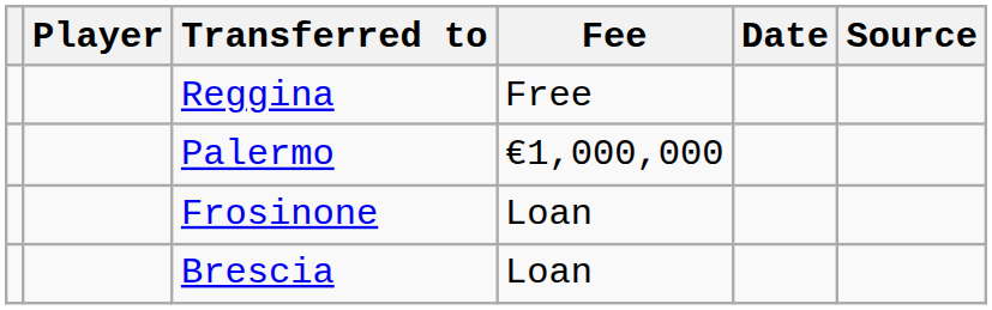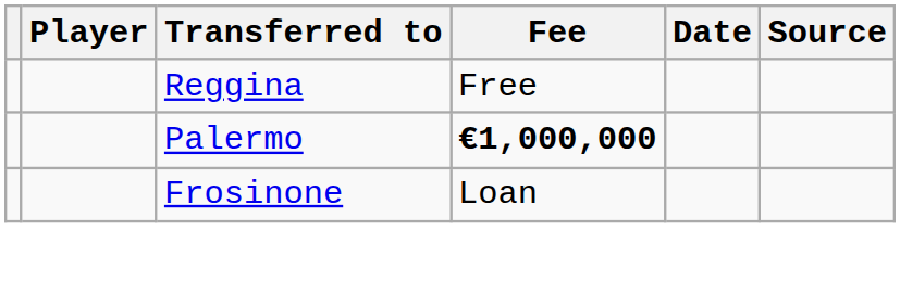 <table class="wikitable plainrowheaders sortable">
 <tr>
 <th></th>
 <th scope="col">Player</th>
 <th>Transferred to</th>
 <th style="width: 65px;">Fee</th>
 <th scope="col">Date</th>
 <th scope="col">Source</th>
 </tr>
 <tr>
 <td align="center"></td>
 <td></td>
 <td> <a href='#'>Reggina</a></td>
 <td>Free</td>
 <td></td>
 <td></td>
 </tr>
 <tr>
 <td align="center"></td>
 <td></td>
 <td> <a href='#'>Palermo</a></td>
-<td>€1,000,000</td>
+<td><strong>€1,000,000</strong></td>
 <td></td>
 <td></td>
 </tr>
 <tr>
 <td align="center"></td>
 <td></td>
 <td> <a href='#'>Frosinone</a></td>
 <td>Loan</td>
 <td></td>
 <td></td>
 </tr>
-<tr>
-<td align="center"></td>
-<td></td>
-<td> <a href='#'>Brescia</a></td>
-<td>Loan</td>
-<td></td>
-<td></td>
-</tr>
 </table>
